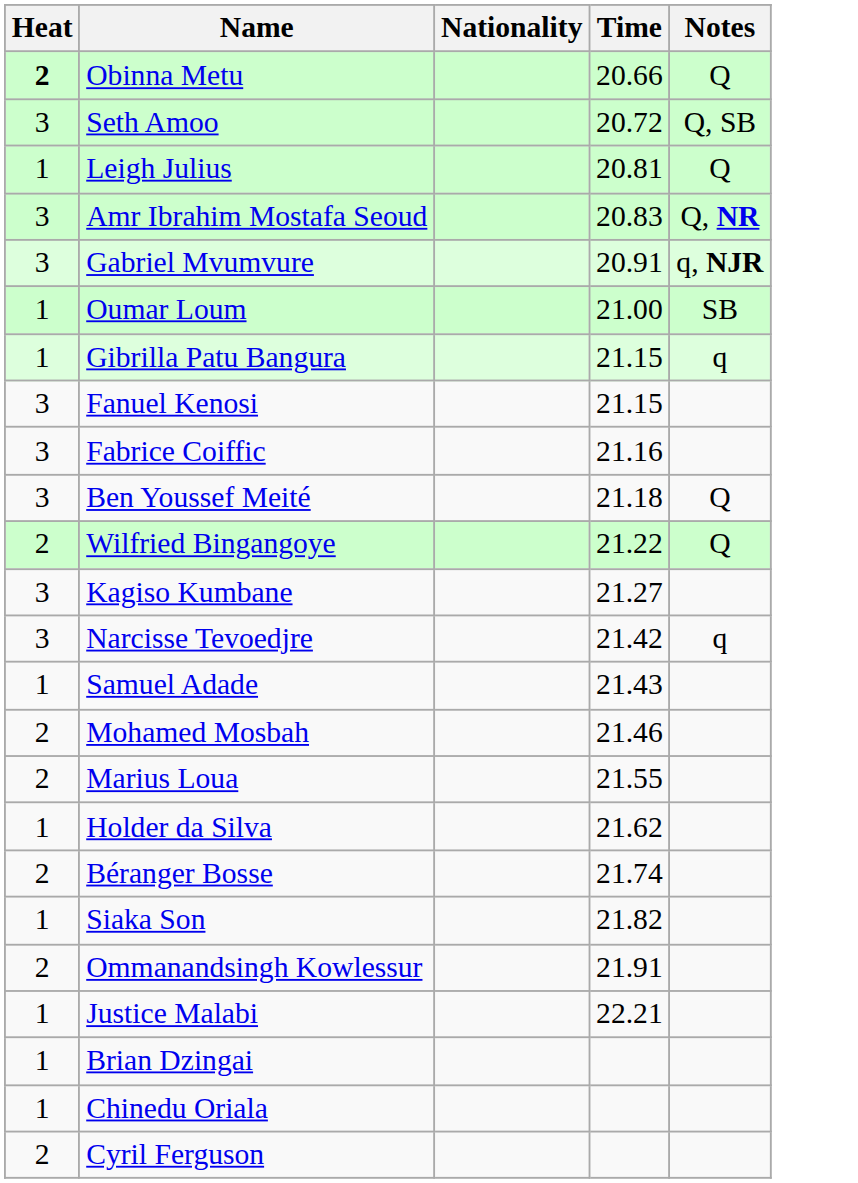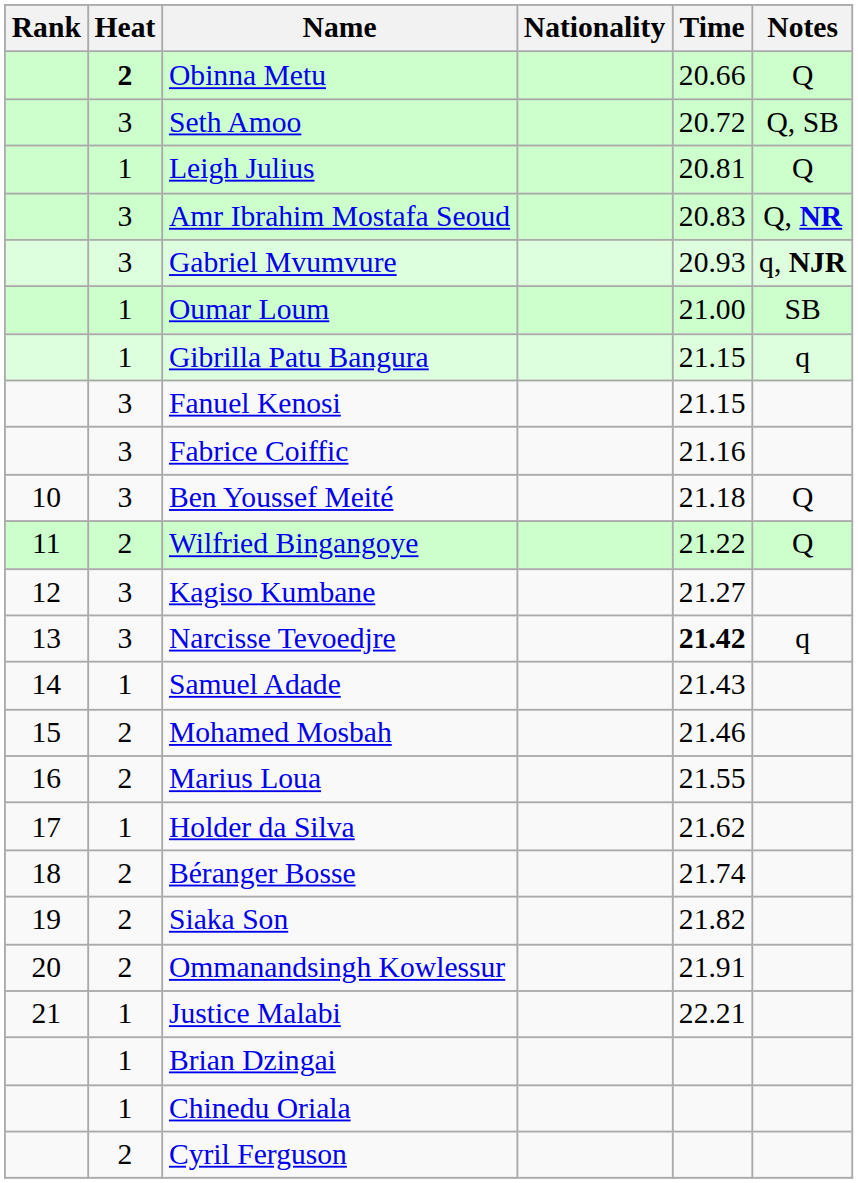 <table class="wikitable sortable" style="text-align:center">
 <tr>
+<th>Rank</th>
 <th>Heat</th>
 <th>Name</th>
 <th>Nationality</th>
 <th>Time</th>
 <th>Notes</th>
 </tr>
 <tr bgcolor=ccffcc>
+<td></td>
 <td><strong>2</strong></td>
 <td align=left><a href='#'>Obinna Metu</a></td>
 <td align=left></td>
 <td>20.66</td>
 <td>Q</td>
 </tr>
 <tr bgcolor=ccffcc>
+<td></td>
 <td>3</td>
 <td align=left><a href='#'>Seth Amoo</a></td>
 <td align=left></td>
 <td>20.72</td>
 <td>Q, SB</td>
 </tr>
 <tr bgcolor=ccffcc>
+<td></td>
 <td>1</td>
 <td align=left><a href='#'>Leigh Julius</a></td>
 <td align=left></td>
 <td>20.81</td>
 <td>Q</td>
 </tr>
 <tr bgcolor=ccffcc>
+<td></td>
 <td>3</td>
 <td align=left><a href='#'>Amr Ibrahim Mostafa Seoud</a></td>
 <td align=left></td>
 <td>20.83</td>
 <td>Q, <strong><a href='#'>NR</a></strong></td>
 </tr>
 <tr bgcolor=ddffdd>
+<td></td>
 <td>3</td>
 <td align=left><a href='#'>Gabriel Mvumvure</a></td>
 <td align=left></td>
-<td>20.91</td>
+<td>20.93</td>
 <td>q, <strong>NJR</strong></td>
 </tr>
 <tr bgcolor=ccffcc>
+<td></td>
 <td>1</td>
 <td align=left><a href='#'>Oumar Loum</a></td>
 <td align=left></td>
 <td>21.00</td>
 <td>SB</td>
 </tr>
 <tr bgcolor=ddffdd>
+<td></td>
 <td>1</td>
 <td align=left><a href='#'>Gibrilla Patu Bangura</a></td>
 <td align=left></td>
 <td>21.15</td>
 <td>q</td>
 </tr>
 <tr>
+<td></td>
 <td>3</td>
 <td align=left><a href='#'>Fanuel Kenosi</a></td>
 <td align=left></td>
 <td>21.15</td>
 <td></td>
 </tr>
 <tr>
+<td></td>
 <td>3</td>
 <td align=left><a href='#'>Fabrice Coiffic</a></td>
 <td align=left></td>
 <td>21.16</td>
 <td></td>
 </tr>
 <tr>
+<td>10</td>
 <td>3</td>
 <td align=left><a href='#'>Ben Youssef Meité</a></td>
 <td align=left></td>
 <td>21.18</td>
 <td>Q</td>
 </tr>
 <tr bgcolor=ccffcc>
+<td>11</td>
 <td>2</td>
 <td align=left><a href='#'>Wilfried Bingangoye</a></td>
 <td align=left></td>
 <td>21.22</td>
 <td>Q</td>
 </tr>
 <tr>
+<td>12</td>
 <td>3</td>
 <td align=left><a href='#'>Kagiso Kumbane</a></td>
 <td align=left></td>
 <td>21.27</td>
 <td></td>
 </tr>
 <tr>
+<td>13</td>
 <td>3</td>
 <td align=left><a href='#'>Narcisse Tevoedjre</a></td>
 <td align=left></td>
-<td>21.42</td>
+<td><strong>21.42</strong></td>
 <td>q</td>
 </tr>
 <tr>
+<td>14</td>
 <td>1</td>
 <td align=left><a href='#'>Samuel Adade</a></td>
 <td align=left></td>
 <td>21.43</td>
 <td></td>
 </tr>
 <tr>
+<td>15</td>
 <td>2</td>
 <td align=left><a href='#'>Mohamed Mosbah</a></td>
 <td align=left></td>
 <td>21.46</td>
 <td></td>
 </tr>
 <tr>
+<td>16</td>
 <td>2</td>
 <td align=left><a href='#'>Marius Loua</a></td>
 <td align=left></td>
 <td>21.55</td>
 <td></td>
 </tr>
 <tr>
+<td>17</td>
 <td>1</td>
 <td align=left><a href='#'>Holder da Silva</a></td>
 <td align=left></td>
 <td>21.62</td>
 <td></td>
 </tr>
 <tr>
+<td>18</td>
 <td>2</td>
 <td align=left><a href='#'>Béranger Bosse</a></td>
 <td align=left></td>
 <td>21.74</td>
 <td></td>
 </tr>
 <tr>
-<td>1</td>
+<td>19</td>
+<td>2</td>
 <td align=left><a href='#'>Siaka Son</a></td>
 <td align=left></td>
 <td>21.82</td>
 <td></td>
 </tr>
 <tr>
+<td>20</td>
 <td>2</td>
 <td align=left><a href='#'>Ommanandsingh Kowlessur</a></td>
 <td align=left></td>
 <td>21.91</td>
 <td></td>
 </tr>
 <tr>
+<td>21</td>
 <td>1</td>
 <td align=left><a href='#'>Justice Malabi</a></td>
 <td align=left></td>
 <td>22.21</td>
 <td></td>
 </tr>
 <tr>
+<td></td>
 <td>1</td>
 <td align=left><a href='#'>Brian Dzingai</a></td>
 <td align=left></td>
 <td></td>
 <td></td>
 </tr>
 <tr>
+<td></td>
 <td>1</td>
 <td align=left><a href='#'>Chinedu Oriala</a></td>
 <td align=left></td>
 <td></td>
 <td></td>
 </tr>
 <tr>
+<td></td>
 <td>2</td>
 <td align=left><a href='#'>Cyril Ferguson</a></td>
 <td align=left></td>
 <td></td>
 <td></td>
 </tr>
 </table>
